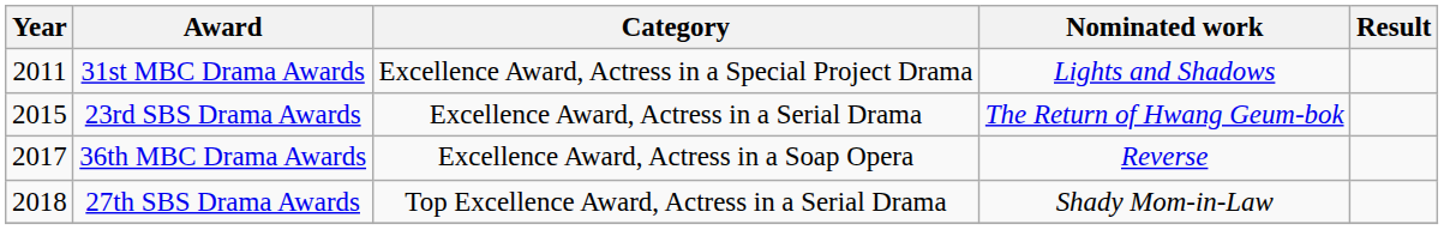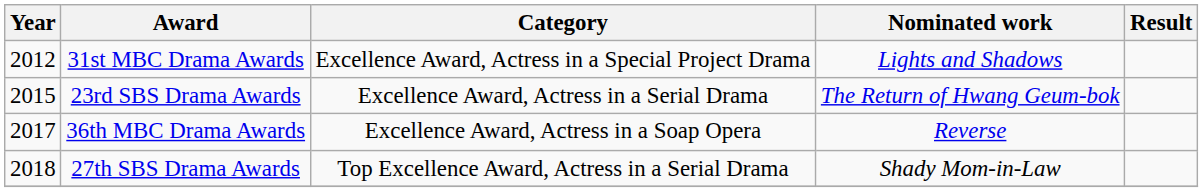 <table class="wikitable sortable plainrowheaders" style="text-align:center;">
 <tr>
 <th>Year</th>
 <th>Award</th>
 <th>Category</th>
 <th>Nominated work</th>
 <th>Result</th>
 </tr>
 <tr>
-<td>2011</td>
+<td>2012</td>
 <td><a href='#'>31st MBC Drama Awards</a></td>
 <td>Excellence Award, Actress in a Special Project Drama</td>
 <td><em><a href='#'>Lights and Shadows</a></em></td>
 <td></td>
 </tr>
 <tr>
 <td>2015</td>
 <td><a href='#'>23rd SBS Drama Awards</a></td>
 <td>Excellence Award, Actress in a Serial Drama</td>
 <td><em><a href='#'>The Return of Hwang Geum-bok</a></em></td>
 <td></td>
 </tr>
 <tr>
 <td>2017</td>
 <td><a href='#'>36th MBC Drama Awards</a></td>
 <td>Excellence Award, Actress in a Soap Opera</td>
 <td><em><a href='#'>Reverse</a></em></td>
 <td></td>
 </tr>
 <tr>
 <td>2018</td>
 <td><a href='#'>27th SBS Drama Awards</a></td>
 <td>Top Excellence Award, Actress in a Serial Drama</td>
 <td><em>Shady Mom-in-Law</em></td>
 <td></td>
 </tr>
 <tr>
 </tr>
 </table>
